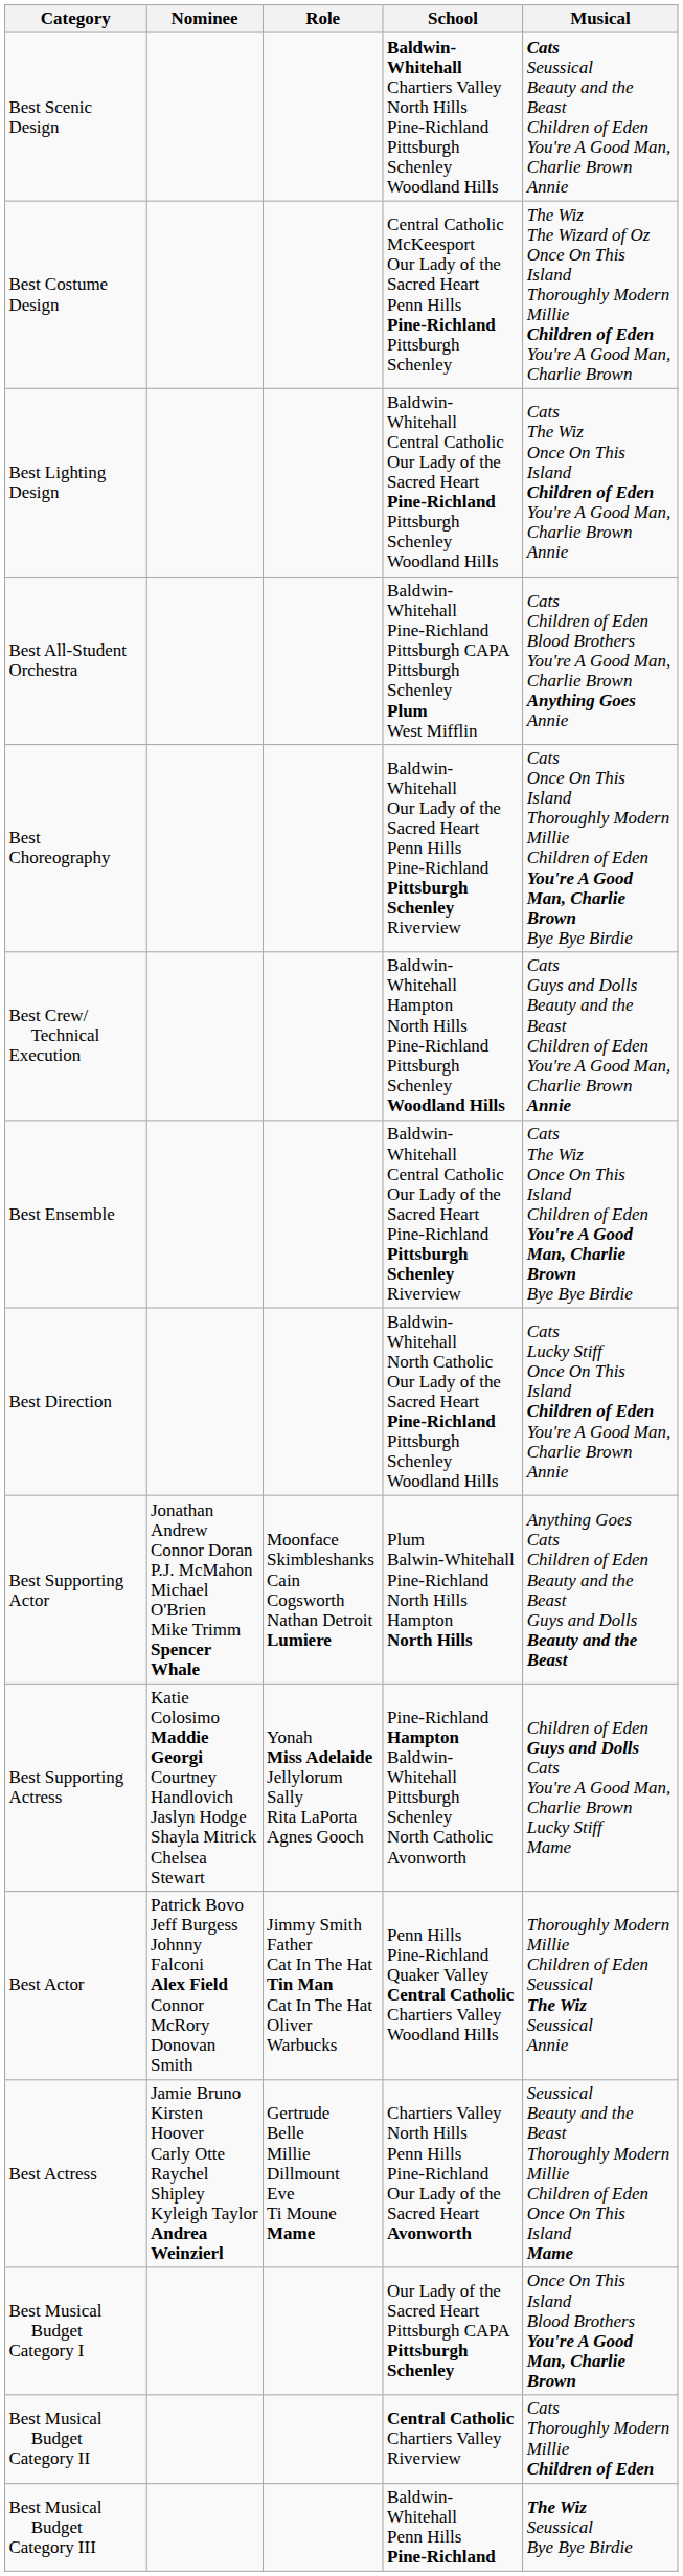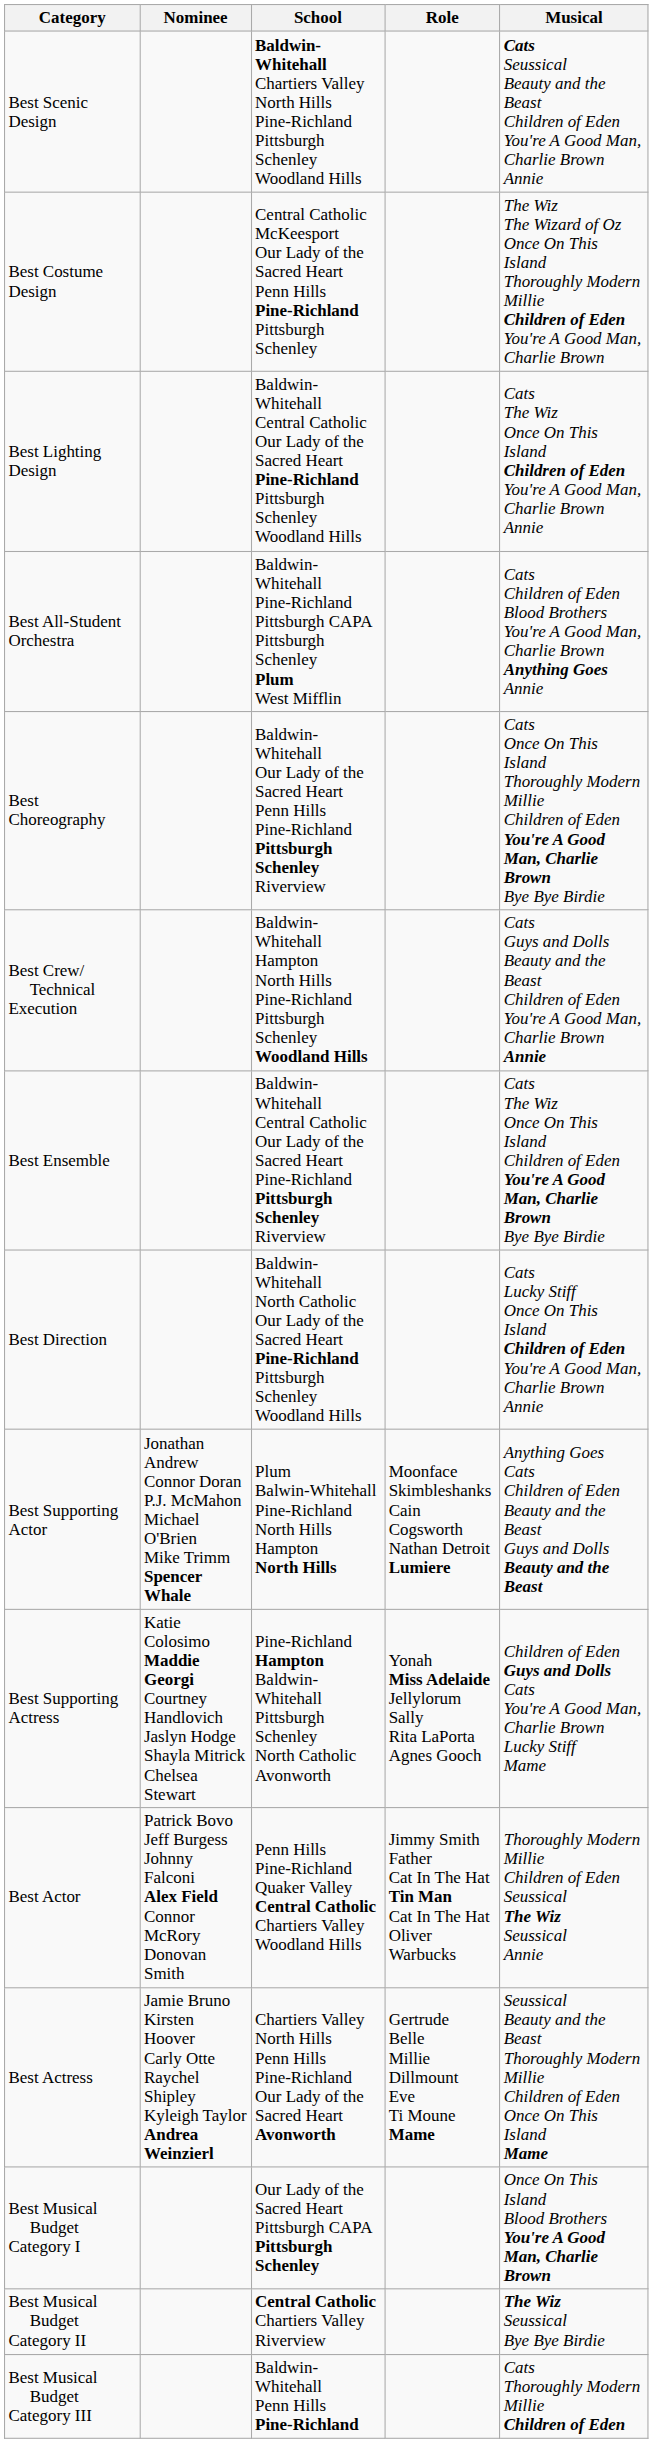 <table class="wikitable">
 <tr>
 <th>Category</th>
 <th>Nominee</th>
+<th>School</th>
 <th>Role</th>
-<th>School</th>
 <th>Musical</th>
 </tr>
 <tr>
 <td>Best Scenic Design</td>
 <td></td>
+<td><strong>Baldwin-Whitehall</strong><br>Chartiers Valley<br>North Hills<br>Pine-Richland<br>Pittsburgh Schenley<br>Woodland Hills</td>
 <td></td>
-<td><strong>Baldwin-Whitehall</strong><br>Chartiers Valley<br>North Hills<br>Pine-Richland<br>Pittsburgh Schenley<br>Woodland Hills</td>
 <td><strong><em>Cats</em></strong><br><em>Seussical</em><br><em>Beauty and the Beast</em><br><em>Children of Eden</em><br><em>You're A Good Man, Charlie Brown</em><br><em>Annie</em></td>
 </tr>
 <tr>
 <td>Best Costume Design</td>
 <td></td>
+<td>Central Catholic<br>McKeesport<br>Our Lady of the Sacred Heart<br>Penn Hills<br><strong>Pine-Richland</strong><br>Pittsburgh Schenley</td>
 <td></td>
-<td>Central Catholic<br>McKeesport<br>Our Lady of the Sacred Heart<br>Penn Hills<br><strong>Pine-Richland</strong><br>Pittsburgh Schenley</td>
 <td><em>The Wiz</em><br><em>The Wizard of Oz</em><br><em>Once On This Island</em><br><em>Thoroughly Modern Millie</em><br><strong><em>Children of Eden</em></strong><br><em>You're A Good Man, Charlie Brown</em></td>
 </tr>
 <tr>
 <td>Best Lighting Design</td>
 <td></td>
+<td>Baldwin-Whitehall<br>Central Catholic<br>Our Lady of the Sacred Heart<br><strong>Pine-Richland</strong><br>Pittsburgh Schenley<br>Woodland Hills</td>
 <td></td>
-<td>Baldwin-Whitehall<br>Central Catholic<br>Our Lady of the Sacred Heart<br><strong>Pine-Richland</strong><br>Pittsburgh Schenley<br>Woodland Hills</td>
 <td><em>Cats</em><br><em>The Wiz</em><br><em>Once On This Island</em><br><strong><em>Children of Eden</em></strong><br><em>You're A Good Man, Charlie Brown</em><br><em>Annie</em></td>
 </tr>
 <tr>
 <td>Best All-Student Orchestra</td>
 <td></td>
+<td>Baldwin-Whitehall<br>Pine-Richland<br>Pittsburgh CAPA<br>Pittsburgh Schenley<br><strong>Plum</strong><br>West Mifflin</td>
 <td></td>
-<td>Baldwin-Whitehall<br>Pine-Richland<br>Pittsburgh CAPA<br>Pittsburgh Schenley<br><strong>Plum</strong><br>West Mifflin</td>
 <td><em>Cats</em><br><em>Children of Eden</em><br><em>Blood Brothers</em><br><em>You're A Good Man, Charlie Brown</em><br><strong><em>Anything Goes</em></strong><br><em>Annie</em></td>
 </tr>
 <tr>
 <td>Best Choreography</td>
 <td></td>
+<td>Baldwin-Whitehall<br>Our Lady of the Sacred Heart<br>Penn Hills<br>Pine-Richland<br><strong>Pittsburgh Schenley</strong><br>Riverview</td>
 <td></td>
-<td>Baldwin-Whitehall<br>Our Lady of the Sacred Heart<br>Penn Hills<br>Pine-Richland<br><strong>Pittsburgh Schenley</strong><br>Riverview</td>
 <td><em>Cats</em><br><em>Once On This Island</em><br><em>Thoroughly Modern Millie</em><br><em>Children of Eden</em><br><strong><em>You're A Good Man, Charlie Brown</em></strong><br><em>Bye Bye Birdie</em></td>
 </tr>
 <tr>
 <td>Best Crew/<br>     Technical Execution</td>
 <td></td>
+<td>Baldwin-Whitehall<br>Hampton<br>North Hills<br>Pine-Richland<br>Pittsburgh Schenley<br><strong>Woodland Hills</strong></td>
 <td></td>
-<td>Baldwin-Whitehall<br>Hampton<br>North Hills<br>Pine-Richland<br>Pittsburgh Schenley<br><strong>Woodland Hills</strong></td>
 <td><em>Cats</em><br><em>Guys and Dolls</em><br><em>Beauty and the Beast</em><br><em>Children of Eden</em><br><em>You're A Good Man, Charlie Brown</em><br><strong><em>Annie</em></strong></td>
 </tr>
 <tr>
 <td>Best Ensemble</td>
 <td></td>
+<td>Baldwin-Whitehall<br>Central Catholic<br>Our Lady of the Sacred Heart<br>Pine-Richland<br><strong>Pittsburgh Schenley</strong><br>Riverview</td>
 <td></td>
-<td>Baldwin-Whitehall<br>Central Catholic<br>Our Lady of the Sacred Heart<br>Pine-Richland<br><strong>Pittsburgh Schenley</strong><br>Riverview</td>
 <td><em>Cats</em><br><em>The Wiz</em><br><em>Once On This Island</em><br><em>Children of Eden</em><br><strong><em>You're A Good Man, Charlie Brown</em></strong><br><em>Bye Bye Birdie</em></td>
 </tr>
 <tr>
 <td>Best Direction</td>
 <td></td>
+<td>Baldwin-Whitehall<br>North Catholic<br>Our Lady of the Sacred Heart<br><strong>Pine-Richland</strong><br>Pittsburgh Schenley<br>Woodland Hills</td>
 <td></td>
-<td>Baldwin-Whitehall<br>North Catholic<br>Our Lady of the Sacred Heart<br><strong>Pine-Richland</strong><br>Pittsburgh Schenley<br>Woodland Hills</td>
 <td><em>Cats</em><br><em>Lucky Stiff</em><br><em>Once On This Island</em><br><strong><em>Children of Eden</em></strong><br><em>You're A Good Man, Charlie Brown</em><br><em>Annie</em></td>
 </tr>
 <tr>
 <td>Best Supporting Actor</td>
 <td>Jonathan Andrew<br>Connor Doran<br>P.J. McMahon<br>Michael O'Brien<br>Mike Trimm<br><strong>Spencer Whale</strong></td>
+<td>Plum<br>Balwin-Whitehall<br>Pine-Richland<br>North Hills<br>Hampton<br><strong>North Hills</strong></td>
 <td>Moonface<br>Skimbleshanks<br>Cain<br>Cogsworth<br>Nathan Detroit<br><strong>Lumiere</strong></td>
-<td>Plum<br>Balwin-Whitehall<br>Pine-Richland<br>North Hills<br>Hampton<br><strong>North Hills</strong></td>
 <td><em>Anything Goes</em><br><em>Cats</em><br><em>Children of Eden</em><br><em>Beauty and the Beast</em><br><em>Guys and Dolls</em><br><strong><em>Beauty and the Beast</em></strong></td>
 </tr>
 <tr>
 <td>Best Supporting Actress</td>
 <td>Katie Colosimo<br><strong>Maddie Georgi</strong><br>Courtney Handlovich<br>Jaslyn Hodge<br>Shayla Mitrick<br>Chelsea Stewart</td>
+<td>Pine-Richland<br><strong>Hampton</strong><br>Baldwin-Whitehall<br>Pittsburgh Schenley<br>North Catholic<br>Avonworth</td>
 <td>Yonah<br><strong>Miss Adelaide</strong><br>Jellylorum<br>Sally<br>Rita LaPorta<br>Agnes Gooch</td>
-<td>Pine-Richland<br><strong>Hampton</strong><br>Baldwin-Whitehall<br>Pittsburgh Schenley<br>North Catholic<br>Avonworth</td>
 <td><em>Children of Eden</em><br><strong><em>Guys and Dolls</em></strong><br><em>Cats</em><br><em>You're A Good Man, Charlie Brown</em><br><em>Lucky Stiff</em><br><em>Mame</em></td>
 </tr>
 <tr>
 <td>Best Actor</td>
 <td>Patrick Bovo<br>Jeff Burgess<br>Johnny Falconi<br><strong>Alex Field</strong><br>Connor McRory<br>Donovan Smith</td>
+<td>Penn Hills<br>Pine-Richland<br>Quaker Valley<br><strong>Central Catholic</strong><br>Chartiers Valley<br>Woodland Hills</td>
 <td>Jimmy Smith<br>Father<br>Cat In The Hat<br><strong>Tin Man</strong><br>Cat In The Hat<br>Oliver Warbucks</td>
-<td>Penn Hills<br>Pine-Richland<br>Quaker Valley<br><strong>Central Catholic</strong><br>Chartiers Valley<br>Woodland Hills</td>
 <td><em>Thoroughly Modern Millie</em><br><em>Children of Eden</em><br><em>Seussical</em><br><strong><em>The Wiz</em></strong><br><em>Seussical</em><br><em>Annie</em></td>
 </tr>
 <tr>
 <td>Best Actress</td>
 <td>Jamie Bruno<br>Kirsten Hoover<br>Carly Otte<br>Raychel Shipley<br>Kyleigh Taylor<br><strong>Andrea Weinzierl</strong></td>
+<td>Chartiers Valley<br>North Hills<br>Penn Hills<br>Pine-Richland<br>Our Lady of the Sacred Heart<br><strong>Avonworth</strong></td>
 <td>Gertrude<br>Belle<br>Millie Dillmount<br>Eve<br>Ti Moune<br><strong>Mame</strong></td>
-<td>Chartiers Valley<br>North Hills<br>Penn Hills<br>Pine-Richland<br>Our Lady of the Sacred Heart<br><strong>Avonworth</strong></td>
 <td><em>Seussical</em><br><em>Beauty and the Beast</em><br><em>Thoroughly Modern Millie</em><br><em>Children of Eden</em><br><em>Once On This Island</em><br><strong><em>Mame</em></strong></td>
 </tr>
 <tr>
 <td>Best Musical<br>     Budget Category I</td>
 <td></td>
+<td>Our Lady of the Sacred Heart<br>Pittsburgh CAPA<br><strong>Pittsburgh Schenley</strong></td>
 <td></td>
-<td>Our Lady of the Sacred Heart<br>Pittsburgh CAPA<br><strong>Pittsburgh Schenley</strong></td>
 <td><em>Once On This Island</em><br><em>Blood Brothers</em><br><strong><em>You're A Good Man, Charlie Brown</em></strong></td>
 </tr>
 <tr>
 <td>Best Musical<br>     Budget Category II</td>
 <td></td>
+<td><strong>Central Catholic</strong><br>Chartiers Valley<br>Riverview</td>
 <td></td>
-<td><strong>Central Catholic</strong><br>Chartiers Valley<br>Riverview</td>
-<td><em>Cats</em><br><em>Thoroughly Modern Millie</em><br><strong><em>Children of Eden</em></strong></td>
+<td><strong><em>The Wiz</em></strong><br><em>Seussical</em><br><em>Bye Bye Birdie</em></td>
 </tr>
 <tr>
 <td>Best Musical<br>     Budget Category III</td>
 <td></td>
+<td>Baldwin-Whitehall<br>Penn Hills<br><strong>Pine-Richland</strong></td>
 <td></td>
-<td>Baldwin-Whitehall<br>Penn Hills<br><strong>Pine-Richland</strong></td>
-<td><strong><em>The Wiz</em></strong><br><em>Seussical</em><br><em>Bye Bye Birdie</em></td>
+<td><em>Cats</em><br><em>Thoroughly Modern Millie</em><br><strong><em>Children of Eden</em></strong></td>
 </tr>
 </table>
